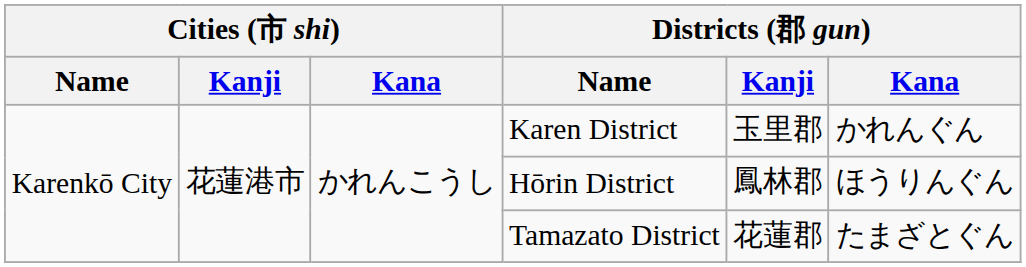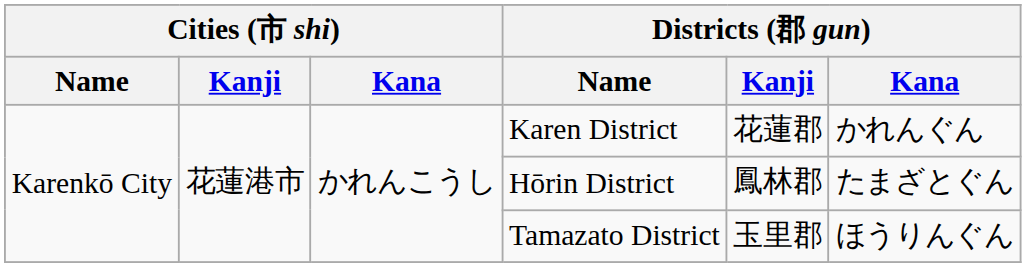 <table class=wikitable>
 <tr>
 <th colspan=3>Cities (市 <em>shi</em>)</th>
 <th colspan=3>Districts (郡 <em>gun</em>)</th>
 </tr>
 <tr>
 <th>Name</th>
 <th><a href='#'>Kanji</a></th>
 <th><a href='#'>Kana</a></th>
 <th>Name</th>
 <th><a href='#'>Kanji</a></th>
 <th><a href='#'>Kana</a></th>
 </tr>
 <tr>
 <td rowspan=3>Karenkō City</td>
 <td rowspan=3>花蓮港市</td>
 <td rowspan=3>かれんこうし</td>
 <td>Karen District</td>
-<td>玉里郡</td>
+<td>花蓮郡</td>
 <td>かれんぐん</td>
 </tr>
 <tr>
 <td>Hōrin District</td>
 <td>鳳林郡</td>
-<td>ほうりんぐん</td>
+<td>たまざとぐん</td>
 </tr>
 <tr>
 <td>Tamazato District</td>
-<td>花蓮郡</td>
-<td>たまざとぐん</td>
+<td>玉里郡</td>
+<td>ほうりんぐん</td>
 </tr>
 </table>
